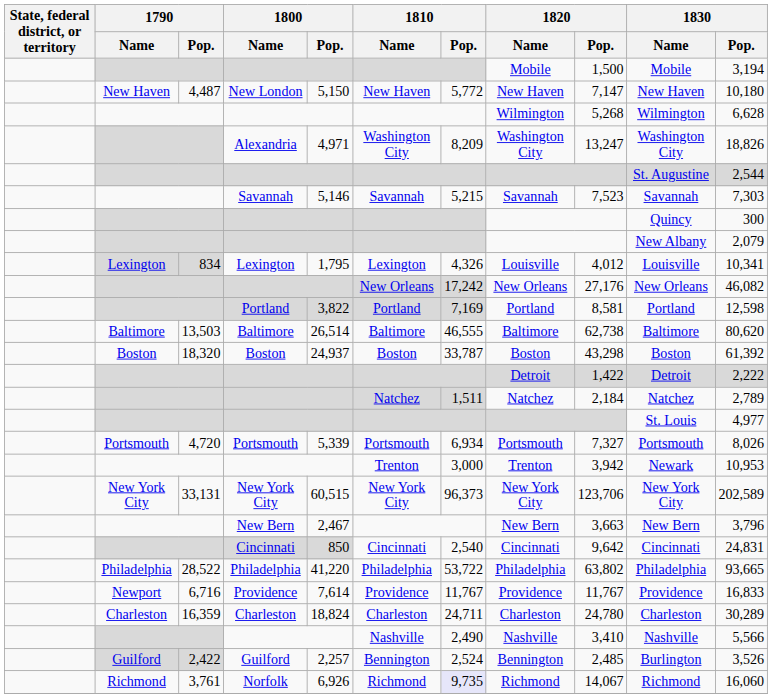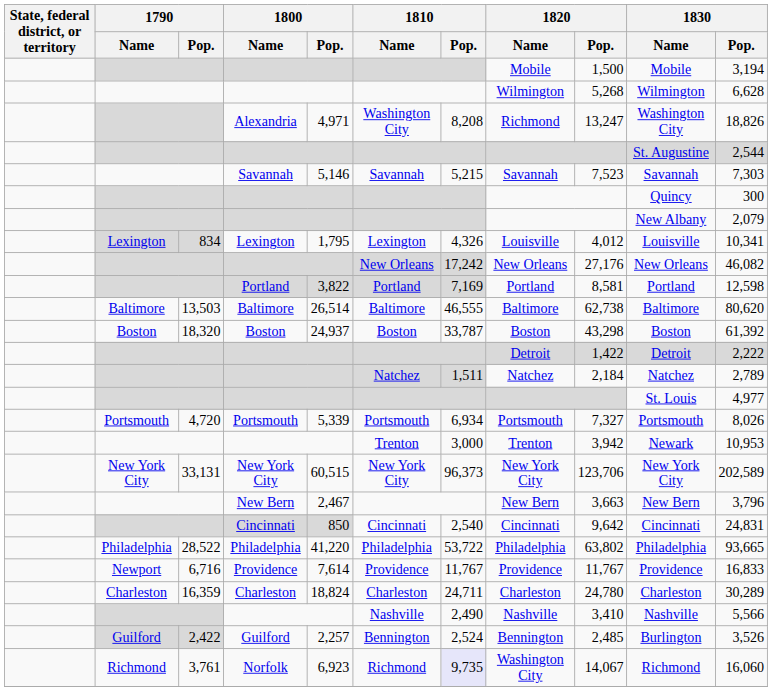 <table class="wikitable sortable" style="font-size:100%">
 <tr bgcolor="#CCCCCC">
 <th rowspan=2>State, federal<br>district, or territory</th>
 <th colspan=2>1790</th>
 <th colspan=2>1800</th>
 <th colspan=2>1810</th>
 <th colspan=2>1820</th>
 <th colspan=2>1830</th>
 </tr>
 <tr>
 <th>Name</th>
 <th data-sort-type="number">Pop.</th>
 <th>Name</th>
 <th data-sort-type="number">Pop.</th>
 <th>Name</th>
 <th data-sort-type="number">Pop.</th>
 <th>Name</th>
 <th data-sort-type="number">Pop.</th>
 <th>Name</th>
 <th data-sort-type="number">Pop.</th>
 </tr>
 <tr>
 <td height="13" align="left"><strong></strong></td>
 <td style="background-color:#D9D9D9" colspan="2" align="center"></td>
 <td style="background-color:#D9D9D9" colspan="2" align="center"></td>
 <td style="background-color:#D9D9D9" colspan="2" align="center"></td>
 <td align="center"><a href='#'>Mobile</a></td>
 <td align="right">1,500</td>
 <td align="center"><a href='#'>Mobile</a></td>
 <td align="right">3,194</td>
 </tr>
 <tr>
 <td height="13" align="left"><strong></strong></td>
-<td align="center"><a href='#'>New Haven</a></td>
-<td align="right">4,487</td>
-<td align="center"><a href='#'>New London</a></td>
-<td align="right">5,150</td>
-<td align="center"><a href='#'>New Haven</a></td>
-<td align="right">5,772</td>
-<td align="center"><a href='#'>New Haven</a></td>
-<td align="right">7,147</td>
-<td align="center"><a href='#'>New Haven</a></td>
-<td align="right">10,180</td>
-</tr>
-<tr>
-<td height="13" align="left"><strong></strong></td>
 <td colspan="2" align="center"></td>
 <td colspan="2" align="center"></td>
 <td colspan="2" align="center"></td>
 <td align="center"><a href='#'>Wilmington</a></td>
 <td align="right">5,268</td>
 <td align="center"><a href='#'>Wilmington</a></td>
 <td align="right">6,628</td>
 </tr>
 <tr>
 <td height="13" align="left"><strong></strong></td>
 <td style="background-color:#D9D9D9" colspan="2" align="center"></td>
 <td align="center"><a href='#'>Alexandria</a></td>
 <td align="right">4,971</td>
 <td align="center"><a href='#'>Washington City</a></td>
-<td align="right">8,209</td>
-<td align="center"><a href='#'>Washington City</a></td>
+<td align="right">8,208</td>
+<td align="center"><a href='#'>Richmond</a></td>
 <td align="right">13,247</td>
 <td align="center"><a href='#'>Washington City</a></td>
 <td align="right">18,826</td>
 </tr>
 <tr>
 <td height="13" align="left"><strong></strong></td>
 <td style="background-color:#D9D9D9" colspan="2" align="center"></td>
 <td style="background-color:#D9D9D9" colspan="2" align="center"></td>
 <td style="background-color:#D9D9D9" colspan="2" align="center"></td>
 <td style="background-color:#D9D9D9" colspan="2" align="center"></td>
 <td style="background-color:#D9D9D9" align="center"><a href='#'>St. Augustine</a></td>
 <td style="background-color:#D9D9D9" align="right">2,544</td>
 </tr>
 <tr>
 <td height="13" align="left"><strong></strong></td>
 <td colspan="2" align="center"></td>
 <td align="center"><a href='#'>Savannah</a></td>
 <td align="right">5,146</td>
 <td align="center"><a href='#'>Savannah</a></td>
 <td align="right">5,215</td>
 <td align="center"><a href='#'>Savannah</a></td>
 <td align="right">7,523</td>
 <td align="center"><a href='#'>Savannah</a></td>
 <td align="right">7,303</td>
 </tr>
 <tr>
 <td height="13" align="left"><strong></strong></td>
 <td style="background-color:#D9D9D9" colspan="2" align="center"></td>
 <td style="background-color:#D9D9D9" colspan="2" align="center"></td>
 <td style="background-color:#D9D9D9" colspan="2" align="center"></td>
 <td colspan="2" align="center"></td>
 <td align="center"><a href='#'>Quincy</a></td>
 <td align="right">300</td>
 </tr>
 <tr>
 <td height="13" align="left"><strong></strong></td>
 <td style="background-color:#D9D9D9" colspan="2" align="center"></td>
 <td style="background-color:#D9D9D9" colspan="2" align="center"></td>
 <td style="background-color:#D9D9D9" colspan="2" align="center"></td>
 <td colspan="2" align="center"></td>
 <td align="center"><a href='#'>New Albany</a></td>
 <td align="right">2,079</td>
 </tr>
 <tr>
 <td height="13" align="left"><strong></strong></td>
 <td style="background-color:#D9D9D9" align="center"><a href='#'>Lexington</a></td>
 <td style="background-color:#D9D9D9" align="right">834</td>
 <td align="center"><a href='#'>Lexington</a></td>
 <td align="right">1,795</td>
 <td align="center"><a href='#'>Lexington</a></td>
 <td align="right">4,326</td>
 <td align="center"><a href='#'>Louisville</a></td>
 <td align="right">4,012</td>
 <td align="center"><a href='#'>Louisville</a></td>
 <td align="right">10,341</td>
 </tr>
 <tr>
 <td height="13" align="left"><strong></strong></td>
 <td style="background-color:#D9D9D9" colspan="2" align="center"></td>
 <td style="background-color:#D9D9D9" colspan="2" align="center"></td>
 <td style="background-color:#D9D9D9" align="center"><a href='#'>New Orleans</a></td>
 <td style="background-color:#D9D9D9" align="right">17,242</td>
 <td align="center"><a href='#'>New Orleans</a></td>
 <td align="right">27,176</td>
 <td align="center"><a href='#'>New Orleans</a></td>
 <td align="right">46,082</td>
 </tr>
 <tr>
 <td height="13" align="left"><strong></strong></td>
 <td style="background-color:#D9D9D9" colspan="2" align="center"></td>
 <td style="background-color:#D9D9D9" align="center"><a href='#'>Portland</a></td>
 <td style="background-color:#D9D9D9" align="right">3,822</td>
 <td style="background-color:#D9D9D9" align="center"><a href='#'>Portland</a></td>
 <td style="background-color:#D9D9D9" align="right">7,169</td>
 <td align="center"><a href='#'>Portland</a></td>
 <td align="right">8,581</td>
 <td align="center"><a href='#'>Portland</a></td>
 <td align="right">12,598</td>
 </tr>
 <tr>
 <td height="13" align="left"><strong></strong></td>
 <td align="center"><a href='#'>Baltimore</a></td>
 <td align="right">13,503</td>
 <td align="center"><a href='#'>Baltimore</a></td>
 <td align="right">26,514</td>
 <td align="center"><a href='#'>Baltimore</a></td>
 <td align="right">46,555</td>
 <td align="center"><a href='#'>Baltimore</a></td>
 <td align="right">62,738</td>
 <td align="center"><a href='#'>Baltimore</a></td>
 <td align="right">80,620</td>
 </tr>
 <tr>
 <td height="13" align="left"><strong></strong></td>
 <td align="center"><a href='#'>Boston</a></td>
 <td align="right">18,320</td>
 <td align="center"><a href='#'>Boston</a></td>
 <td align="right">24,937</td>
 <td align="center"><a href='#'>Boston</a></td>
 <td align="right">33,787</td>
 <td align="center"><a href='#'>Boston</a></td>
 <td align="right">43,298</td>
 <td align="center"><a href='#'>Boston</a></td>
 <td align="right">61,392</td>
 </tr>
 <tr>
 <td height="13" align="left"><strong></strong></td>
 <td style="background-color:#D9D9D9" colspan="2" align="center"></td>
 <td style="background-color:#D9D9D9" colspan="2" align="center"></td>
 <td style="background-color:#D9D9D9" colspan="2" align="center"></td>
 <td style="background-color:#D9D9D9" align="center"><a href='#'>Detroit</a></td>
 <td style="background-color:#D9D9D9" align="right">1,422</td>
 <td style="background-color:#D9D9D9" align="center"><a href='#'>Detroit</a></td>
 <td style="background-color:#D9D9D9" align="right">2,222</td>
 </tr>
 <tr>
 <td height="13" align="left"><strong></strong></td>
 <td style="background-color:#D9D9D9" colspan="2" align="center"></td>
 <td style="background-color:#D9D9D9" colspan="2" align="center"></td>
 <td style="background-color:#D9D9D9" align="center"><a href='#'>Natchez</a></td>
 <td style="background-color:#D9D9D9" align="right">1,511</td>
 <td align="center"><a href='#'>Natchez</a></td>
 <td align="right">2,184</td>
 <td align="center"><a href='#'>Natchez</a></td>
 <td align="right">2,789</td>
 </tr>
 <tr>
 <td height="13" align="left"><strong></strong></td>
 <td style="background-color:#D9D9D9" colspan="2" align="center"></td>
 <td style="background-color:#D9D9D9" colspan="2" align="center"></td>
 <td style="background-color:#D9D9D9" colspan="2" align="center"></td>
 <td style="background-color:#D9D9D9" colspan="2" align="center"></td>
 <td align="center"><a href='#'>St. Louis</a></td>
 <td align="right">4,977</td>
 </tr>
 <tr>
 <td height="13" align="left"><strong></strong></td>
 <td align="center"><a href='#'>Portsmouth</a></td>
 <td align="right">4,720</td>
 <td align="center"><a href='#'>Portsmouth</a></td>
 <td align="right">5,339</td>
 <td align="center"><a href='#'>Portsmouth</a></td>
 <td align="right">6,934</td>
 <td align="center"><a href='#'>Portsmouth</a></td>
 <td align="right">7,327</td>
 <td align="center"><a href='#'>Portsmouth</a></td>
 <td align="right">8,026</td>
 </tr>
 <tr>
 <td height="13" align="left"><strong></strong></td>
 <td colspan="2" align="center"></td>
 <td colspan="2" align="center"></td>
 <td align="center"><a href='#'>Trenton</a></td>
 <td align="right">3,000</td>
 <td align="center"><a href='#'>Trenton</a></td>
 <td align="right">3,942</td>
 <td align="center"><a href='#'>Newark</a></td>
 <td align="right">10,953</td>
 </tr>
 <tr>
 <td height="13" align="left"><strong></strong></td>
 <td align="center"><a href='#'>New York City</a></td>
 <td align="right">33,131</td>
 <td align="center"><a href='#'>New York City</a></td>
 <td align="right">60,515</td>
 <td align="center"><a href='#'>New York City</a></td>
 <td align="right">96,373</td>
 <td align="center"><a href='#'>New York City</a></td>
 <td align="right">123,706</td>
 <td align="center"><a href='#'>New York City</a></td>
 <td align="right">202,589</td>
 </tr>
 <tr>
 <td height="13" align="left"><strong></strong></td>
 <td colspan="2" align="center"></td>
 <td align="center"><a href='#'>New Bern</a></td>
 <td align="right">2,467</td>
 <td colspan="2" align="center"></td>
 <td align="center"><a href='#'>New Bern</a></td>
 <td align="right">3,663</td>
 <td align="center"><a href='#'>New Bern</a></td>
 <td align="right">3,796</td>
 </tr>
 <tr>
 <td height="13" align="left"><strong></strong></td>
 <td style="background-color:#D9D9D9" colspan="2" align="center"></td>
 <td style="background-color:#D9D9D9" align="center"><a href='#'>Cincinnati</a></td>
 <td style="background-color:#D9D9D9" align="right">850</td>
 <td align="center"><a href='#'>Cincinnati</a></td>
 <td align="right">2,540</td>
 <td align="center"><a href='#'>Cincinnati</a></td>
 <td align="right">9,642</td>
 <td align="center"><a href='#'>Cincinnati</a></td>
 <td align="right">24,831</td>
 </tr>
 <tr>
 <td height="13" align="left"><strong></strong></td>
 <td align="center"><a href='#'>Philadelphia</a></td>
 <td align="right">28,522</td>
 <td align="center"><a href='#'>Philadelphia</a></td>
 <td align="right">41,220</td>
 <td align="center"><a href='#'>Philadelphia</a></td>
 <td align="right">53,722</td>
 <td align="center"><a href='#'>Philadelphia</a></td>
 <td align="right">63,802</td>
 <td align="center"><a href='#'>Philadelphia</a></td>
 <td align="right">93,665</td>
 </tr>
 <tr>
 <td height="13" align="left"><strong></strong></td>
 <td align="center"><a href='#'>Newport</a></td>
 <td align="right">6,716</td>
 <td align="center"><a href='#'>Providence</a></td>
 <td align="right">7,614</td>
 <td align="center"><a href='#'>Providence</a></td>
 <td align="right">11,767</td>
 <td align="center"><a href='#'>Providence</a></td>
 <td align="right">11,767</td>
 <td align="center"><a href='#'>Providence</a></td>
 <td align="right">16,833</td>
 </tr>
 <tr>
 <td height="13" align="left"><strong></strong></td>
 <td align="center"><a href='#'>Charleston</a></td>
 <td align="right">16,359</td>
 <td align="center"><a href='#'>Charleston</a></td>
 <td align="right">18,824</td>
 <td align="center"><a href='#'>Charleston</a></td>
 <td align="right">24,711</td>
 <td align="center"><a href='#'>Charleston</a></td>
 <td align="right">24,780</td>
 <td align="center"><a href='#'>Charleston</a></td>
 <td align="right">30,289</td>
 </tr>
 <tr>
 <td height="13" align="left"><strong></strong></td>
 <td style="background-color:#D9D9D9" colspan="2" align="center"></td>
 <td colspan="2" align="center"></td>
 <td align="center"><a href='#'>Nashville</a></td>
 <td align="right">2,490</td>
 <td align="center"><a href='#'>Nashville</a></td>
 <td align="right">3,410</td>
 <td align="center"><a href='#'>Nashville</a></td>
 <td align="right">5,566</td>
 </tr>
 <tr>
 <td height="13" align="left"><strong></strong></td>
 <td style="background-color:#D9D9D9" align="center"><a href='#'>Guilford</a></td>
 <td style="background-color:#D9D9D9" align="right">2,422</td>
 <td align="center"><a href='#'>Guilford</a></td>
 <td align="right">2,257</td>
 <td align="center"><a href='#'>Bennington</a></td>
 <td align="right">2,524</td>
 <td align="center"><a href='#'>Bennington</a></td>
 <td align="right">2,485</td>
 <td align="center"><a href='#'>Burlington</a></td>
 <td align="right">3,526</td>
 </tr>
 <tr>
 <td height="13" align="left"><strong></strong></td>
 <td align="center"><a href='#'>Richmond</a></td>
 <td align="right">3,761</td>
 <td align="center"><a href='#'>Norfolk</a></td>
-<td align="right">6,926</td>
+<td align="right">6,923</td>
 <td align="center"><a href='#'>Richmond</a></td>
 <td align="right" style="background: lavender;">9,735</td>
-<td align="center"><a href='#'>Richmond</a></td>
+<td align="center"><a href='#'>Washington City</a></td>
 <td align="right">14,067</td>
 <td align="center"><a href='#'>Richmond</a></td>
 <td align="right">16,060</td>
 </tr>
 <tr>
 </tr>
 </table>
